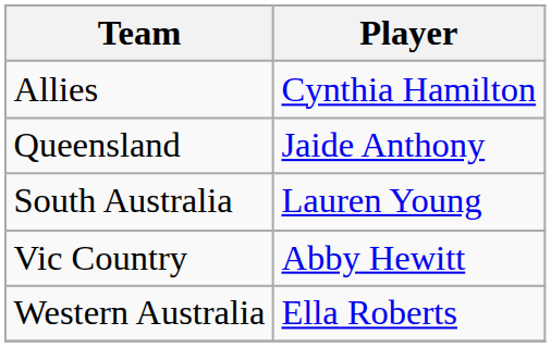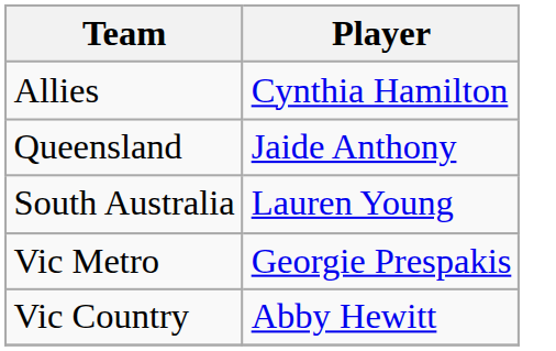 <table class="wikitable">
 <tr>
 <th>Team</th>
 <th>Player</th>
 </tr>
 <tr>
 <td>Allies</td>
 <td><a href='#'>Cynthia Hamilton</a></td>
 </tr>
 <tr>
 <td>Queensland</td>
 <td><a href='#'>Jaide Anthony</a></td>
 </tr>
 <tr>
 <td>South Australia</td>
 <td><a href='#'>Lauren Young</a></td>
 </tr>
 <tr>
+<td>Vic Metro</td>
+<td><a href='#'>Georgie Prespakis</a></td>
+</tr>
+<tr>
 <td>Vic Country</td>
 <td><a href='#'>Abby Hewitt</a></td>
 </tr>
 <tr>
-<td>Western Australia</td>
-<td><a href='#'>Ella Roberts</a></td>
-</tr>
-<tr>
 </tr>
 </table>
